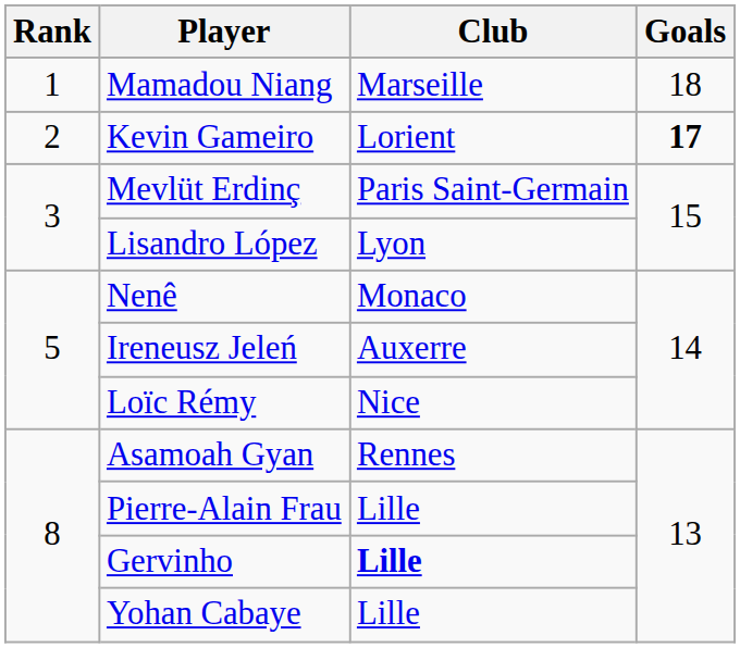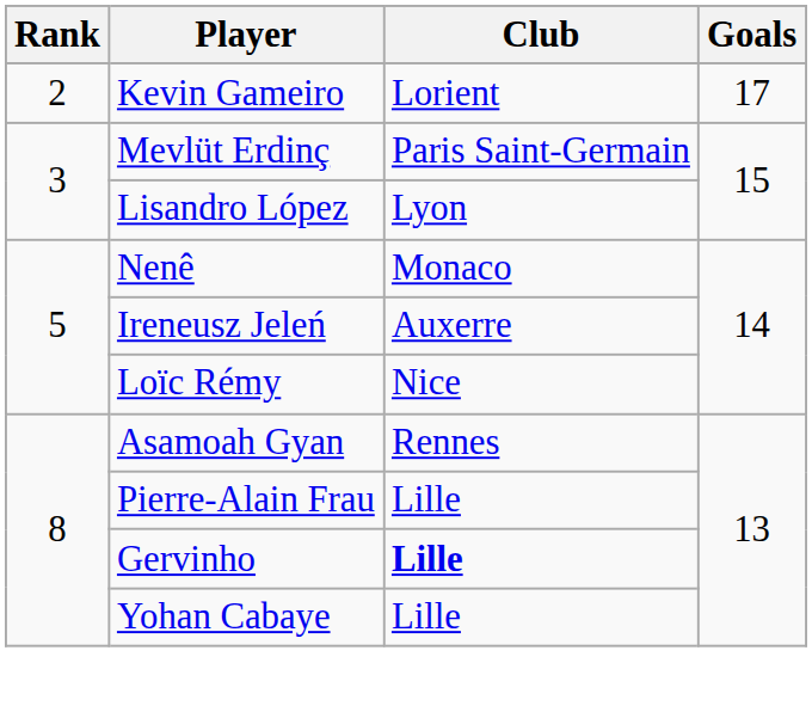 <table class="wikitable">
 <tr>
 <th scope="col">Rank</th>
 <th scope="col">Player</th>
 <th scope="col">Club</th>
 <th scope="col">Goals</th>
 </tr>
 <tr>
-<td style="text-align: center;">1</td>
-<td> <a href='#'>Mamadou Niang</a></td>
-<td><a href='#'>Marseille</a></td>
-<td style="text-align: center;">18</td>
-</tr>
-<tr>
 <td style="text-align: center;">2</td>
 <td> <a href='#'>Kevin Gameiro</a></td>
 <td><a href='#'>Lorient</a></td>
-<td style="text-align: center;"><strong>17</strong></td>
+<td style="text-align: center;">17</td>
 </tr>
 <tr>
 <td style="text-align: center;" rowspan="2">3</td>
 <td> <a href='#'>Mevlüt Erdinç</a></td>
 <td><a href='#'>Paris Saint-Germain</a></td>
 <td style="text-align: center;" rowspan="2">15</td>
 </tr>
 <tr>
 <td> <a href='#'>Lisandro López</a></td>
 <td><a href='#'>Lyon</a></td>
 </tr>
 <tr>
 <td style="text-align: center;" rowspan="3">5</td>
 <td> <a href='#'>Nenê</a></td>
 <td><a href='#'>Monaco</a></td>
 <td style="text-align: center;" rowspan="3">14</td>
 </tr>
 <tr>
 <td> <a href='#'>Ireneusz Jeleń</a></td>
 <td><a href='#'>Auxerre</a></td>
 </tr>
 <tr>
 <td> <a href='#'>Loïc Rémy</a></td>
 <td><a href='#'>Nice</a></td>
 </tr>
 <tr>
 <td style="text-align: center;" rowspan="4">8</td>
 <td> <a href='#'>Asamoah Gyan</a></td>
 <td><a href='#'>Rennes</a></td>
 <td style="text-align: center;" rowspan="4">13</td>
 </tr>
 <tr>
 <td> <a href='#'>Pierre-Alain Frau</a></td>
 <td><a href='#'>Lille</a></td>
 </tr>
 <tr>
 <td> <a href='#'>Gervinho</a></td>
 <td><strong><a href='#'>Lille</a></strong></td>
 </tr>
 <tr>
 <td> <a href='#'>Yohan Cabaye</a></td>
 <td><a href='#'>Lille</a></td>
 </tr>
 </table>
